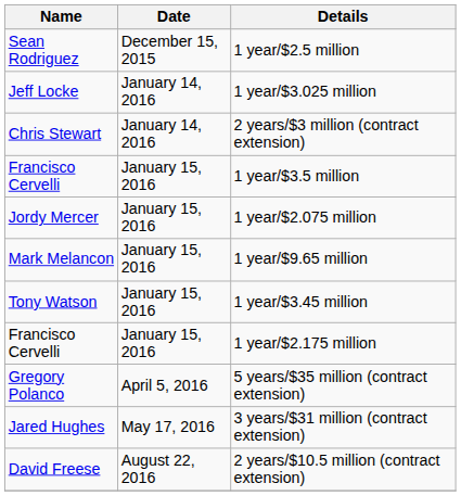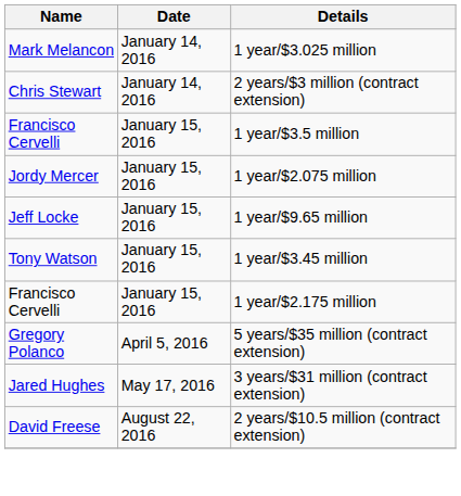 <table class="wikitable" style="width:75%;">
 <tr style="text-align:center; background:#ddd;">
 <th style="width:25%;">Name</th>
 <th style="width:25%;">Date</th>
 <th style="width:50%;">Details</th>
 </tr>
 <tr>
-<td><a href='#'>Sean Rodriguez</a></td>
-<td>December 15, 2015</td>
-<td>1 year/$2.5 million</td>
-</tr>
-<tr>
-<td><a href='#'>Jeff Locke</a></td>
+<td><a href='#'>Mark Melancon</a></td>
 <td>January 14, 2016</td>
 <td>1 year/$3.025 million</td>
 </tr>
 <tr>
 <td><a href='#'>Chris Stewart</a></td>
 <td>January 14, 2016</td>
 <td>2 years/$3 million (contract extension)</td>
 </tr>
 <tr>
 <td><a href='#'>Francisco Cervelli</a></td>
 <td>January 15, 2016</td>
 <td>1 year/$3.5 million</td>
 </tr>
 <tr>
 <td><a href='#'>Jordy Mercer</a></td>
 <td>January 15, 2016</td>
 <td>1 year/$2.075 million</td>
 </tr>
 <tr>
-<td><a href='#'>Mark Melancon</a></td>
+<td><a href='#'>Jeff Locke</a></td>
 <td>January 15, 2016</td>
 <td>1 year/$9.65 million</td>
 </tr>
 <tr>
 <td><a href='#'>Tony Watson</a></td>
 <td>January 15, 2016</td>
 <td>1 year/$3.45 million</td>
 </tr>
 <tr>
 <td>Francisco Cervelli</td>
 <td>January 15, 2016</td>
 <td>1 year/$2.175 million</td>
 </tr>
 <tr>
 <td><a href='#'>Gregory Polanco</a></td>
 <td>April 5, 2016</td>
 <td>5 years/$35 million (contract extension)</td>
 </tr>
 <tr>
 <td><a href='#'>Jared Hughes</a></td>
 <td>May 17, 2016</td>
 <td>3 years/$31 million (contract extension)</td>
 </tr>
 <tr>
 <td><a href='#'>David Freese</a></td>
 <td>August 22, 2016</td>
 <td>2 years/$10.5 million (contract extension)</td>
 </tr>
 <tr>
 </tr>
 </table>
